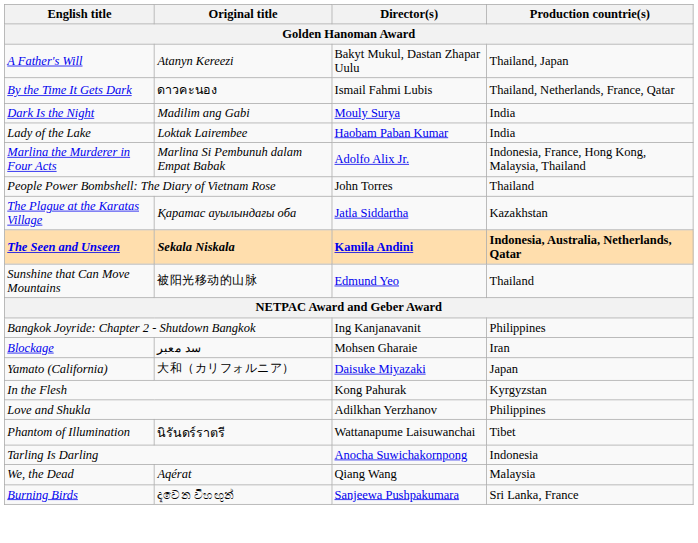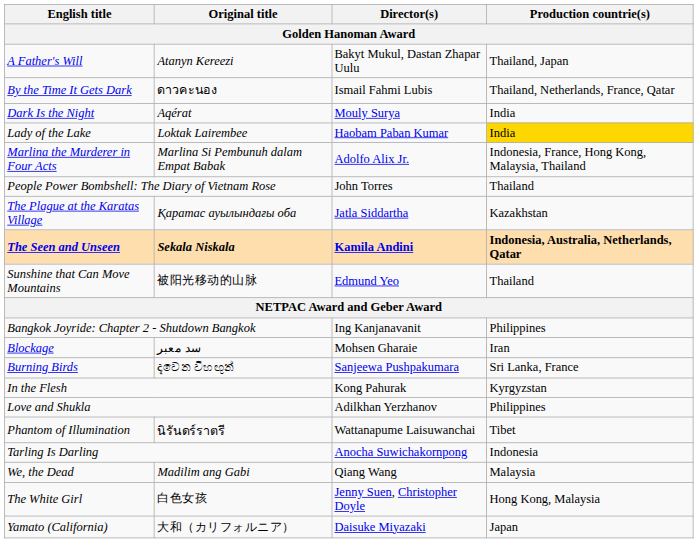 <table class="sortable wikitable" style="width:100%; margin-bottom:4px">
 <tr>
 <th scope="col">English title</th>
 <th scope="col">Original title</th>
 <th scope="col">Director(s)</th>
 <th scope="col">Production countrie(s)</th>
 </tr>
 <tr>
 <th colspan="4">Golden Hanoman Award</th>
 </tr>
 <tr>
 <td><em><a href='#'>A Father's Will</a></em></td>
 <td><em>Atanyn Kereezi</em></td>
 <td>Bakyt Mukul, Dastan Zhapar Uulu</td>
 <td>Thailand, Japan</td>
 </tr>
 <tr>
 <td><em><a href='#'>By the Time It Gets Dark</a></em></td>
 <td>ดาวคะนอง</td>
 <td>Ismail Fahmi Lubis</td>
 <td>Thailand, Netherlands, France, Qatar</td>
 </tr>
 <tr>
 <td><em><a href='#'>Dark Is the Night</a></em></td>
-<td><em>Madilim ang Gabi</em></td>
+<td><em>Aqérat</em></td>
 <td><a href='#'>Mouly Surya</a></td>
 <td>India</td>
 </tr>
 <tr>
 <td><em>Lady of the Lake</em></td>
 <td><em>Loktak Lairembee</em></td>
 <td><a href='#'>Haobam Paban Kumar</a></td>
-<td>India</td>
+<td style="background: gold;">India</td>
 </tr>
 <tr>
 <td><em><a href='#'>Marlina the Murderer in Four Acts</a></em></td>
 <td><em>Marlina Si Pembunuh dalam Empat Babak</em></td>
 <td><a href='#'>Adolfo Alix Jr.</a></td>
 <td>Indonesia, France, Hong Kong, Malaysia, Thailand</td>
 </tr>
 <tr>
 <td colspan="2"><em>People Power Bombshell: The Diary of Vietnam Rose</em></td>
 <td>John Torres</td>
 <td>Thailand</td>
 </tr>
 <tr>
 <td><em><a href='#'>The Plague at the Karatas Village</a></em></td>
 <td><em>Қаратас ауылындағы оба</em></td>
 <td><a href='#'>Jatla Siddartha</a></td>
 <td>Kazakhstan</td>
 </tr>
 <tr style="background:#FFDEAD;">
 <td><strong><em><a href='#'>The Seen and Unseen</a></em></strong></td>
 <td><strong><em>Sekala Niskala</em></strong></td>
 <td><strong><a href='#'>Kamila Andini</a></strong></td>
 <td><strong>Indonesia, Australia, Netherlands, Qatar</strong></td>
 </tr>
 <tr>
 <td><em>Sunshine that Can Move Mountains</em></td>
 <td>被阳光移动的山脉</td>
 <td><a href='#'>Edmund Yeo</a></td>
 <td>Thailand</td>
 </tr>
 <tr>
 <th colspan="4">NETPAC Award and Geber Award</th>
 </tr>
 <tr>
 <td colspan="2"><em>Bangkok Joyride: Chapter 2 - Shutdown Bangkok</em></td>
 <td>Ing Kanjanavanit</td>
 <td>Philippines</td>
 </tr>
 <tr>
 <td><em><a href='#'>Blockage</a></em></td>
 <td>سد معبر</td>
 <td>Mohsen Gharaie</td>
 <td>Iran</td>
 </tr>
 <tr>
-<td><em>Yamato (California)</em></td>
-<td>大和（カリフォルニア）</td>
-<td><a href='#'>Daisuke Miyazaki</a></td>
-<td>Japan</td>
+<td><em><a href='#'>Burning Birds</a></em></td>
+<td>දැවෙන විහඟුන්</td>
+<td><a href='#'>Sanjeewa Pushpakumara</a></td>
+<td>Sri Lanka, France</td>
 </tr>
 <tr>
 <td colspan="2"><em>In the Flesh</em></td>
 <td>Kong Pahurak</td>
 <td>Kyrgyzstan</td>
 </tr>
 <tr>
 <td colspan="2"><em>Love and Shukla</em></td>
 <td>Adilkhan Yerzhanov</td>
 <td>Philippines</td>
 </tr>
 <tr>
 <td><em>Phantom of Illumination</em></td>
 <td>นิรันดร์ราตรี</td>
 <td>Wattanapume Laisuwanchai</td>
 <td>Tibet</td>
 </tr>
 <tr>
 <td colspan="2"><em>Tarling Is Darling</em></td>
 <td><a href='#'>Anocha Suwichakornpong</a></td>
 <td>Indonesia</td>
 </tr>
 <tr>
 <td><em>We, the Dead</em></td>
-<td><em>Aqérat</em></td>
+<td><em>Madilim ang Gabi</em></td>
 <td>Qiang Wang</td>
 <td>Malaysia</td>
 </tr>
 <tr>
-<td><em><a href='#'>Burning Birds</a></em></td>
-<td>දැවෙන විහඟුන්</td>
-<td><a href='#'>Sanjeewa Pushpakumara</a></td>
-<td>Sri Lanka, France</td>
+<td><em>The White Girl</em></td>
+<td>白色女孩</td>
+<td><a href='#'>Jenny Suen</a>, <a href='#'>Christopher Doyle</a></td>
+<td>Hong Kong, Malaysia</td>
+</tr>
+<tr>
+<td><em>Yamato (California)</em></td>
+<td>大和（カリフォルニア）</td>
+<td><a href='#'>Daisuke Miyazaki</a></td>
+<td>Japan</td>
 </tr>
 </table>
